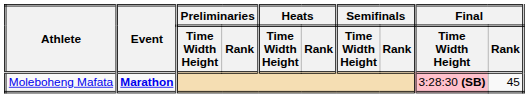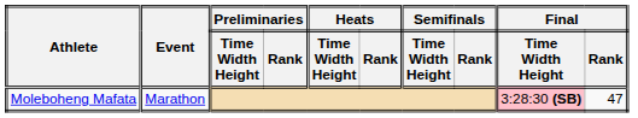 <table class=wikitable style="font-size:90%; border: double;">
 <tr>
 <th rowspan="2" style="border-right:double">Athlete</th>
 <th rowspan="2" style="border-right:double">Event</th>
 <th colspan="2" style="border-right:double; border-bottom:double;">Preliminaries</th>
 <th colspan="2" style="border-right:double; border-bottom:double;">Heats</th>
 <th colspan="2" style="border-right:double; border-bottom:double;">Semifinals</th>
 <th colspan="2" style="border-right:double; border-bottom:double;">Final</th>
 </tr>
 <tr>
 <th>Time<br>Width<br>Height</th>
 <th style="border-right:double">Rank</th>
 <th>Time<br>Width<br>Height</th>
 <th style="border-right:double">Rank</th>
 <th>Time<br>Width<br>Height</th>
 <th style="border-right:double">Rank</th>
 <th>Time<br>Width<br>Height</th>
 <th style="border-right:double">Rank</th>
 </tr>
 <tr style="border-top: double;">
 <td style="border-right:double"><a href='#'>Moleboheng Mafata</a></td>
-<td style="border-right:double"><strong><a href='#'>Marathon</a></strong></td>
+<td style="border-right:double"><a href='#'>Marathon</a></td>
 <td style="border-right:double" colspan= 6 bgcolor="wheat"></td>
 <td style="background: pink;">3:28:30 <strong>(SB)</strong></td>
-<td align=right>45</td>
+<td align=right>47</td>
 </tr>
 </table>
